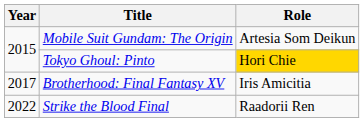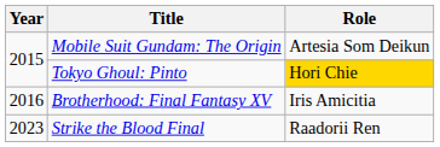 <table class="wikitable">
 <tr>
 <th>Year</th>
 <th>Title</th>
 <th>Role</th>
 </tr>
 <tr>
 <td rowspan="2">2015</td>
 <td><em><a href='#'>Mobile Suit Gundam: The Origin</a></em></td>
 <td>Artesia Som Deikun</td>
 </tr>
 <tr>
 <td><em><a href='#'>Tokyo Ghoul: Pinto</a></em></td>
 <td style="background: gold;">Hori Chie</td>
 </tr>
 <tr>
-<td>2017</td>
+<td>2016</td>
 <td><em><a href='#'>Brotherhood: Final Fantasy XV</a></em></td>
 <td>Iris Amicitia</td>
 </tr>
 <tr>
-<td>2022</td>
+<td>2023</td>
 <td><em><a href='#'>Strike the Blood Final</a></em></td>
 <td>Raadorii Ren</td>
 </tr>
 </table>
